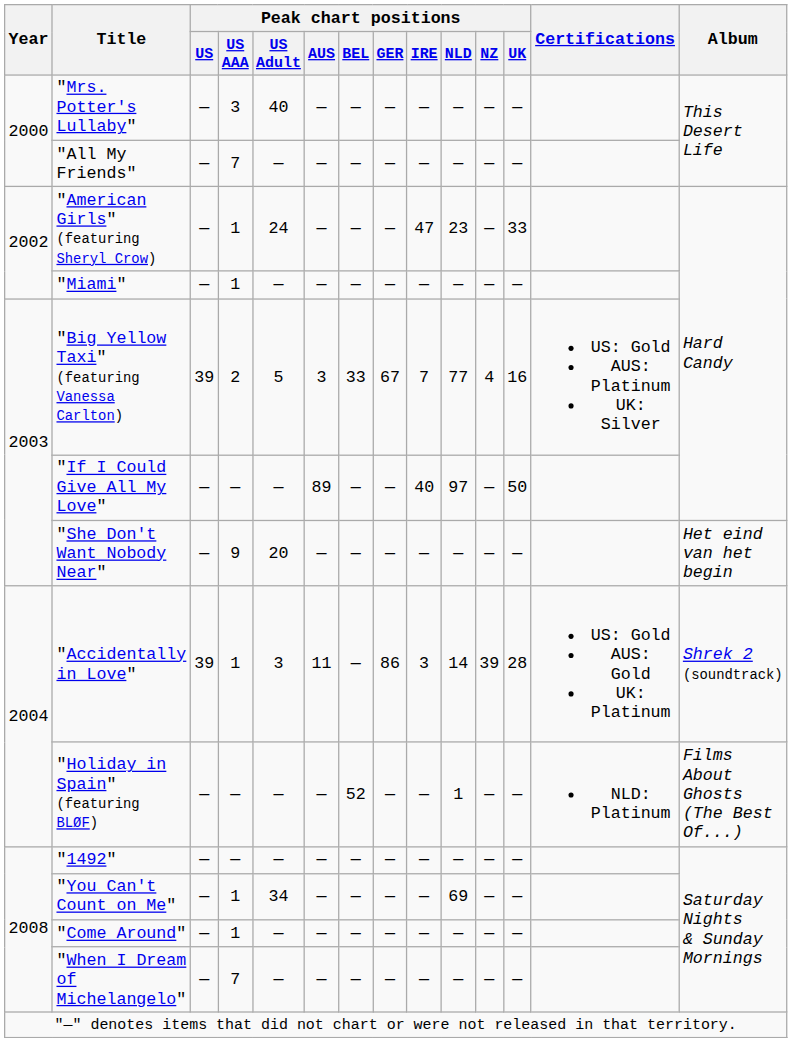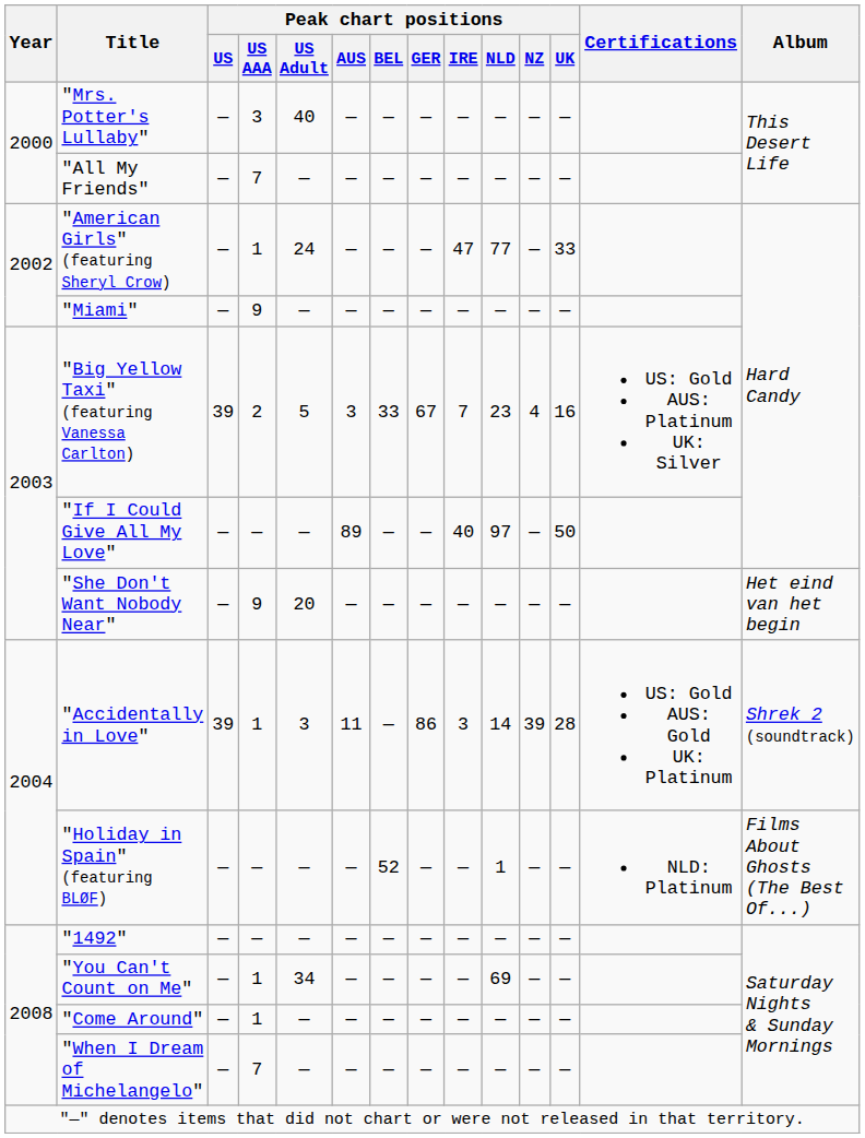 <table class="wikitable" style="text-align:center;">
 <tr>
 <th rowspan="2" style="width:2em;">Year</th>
 <th rowspan="2" style="width:20em;">Title</th>
 <th colspan="10">Peak chart positions</th>
 <th rowspan="2" style="width:11em;"><a href='#'>Certifications</a></th>
 <th rowspan="2" style="width:13em;">Album</th>
 </tr>
 <tr>
 <th style="width:2.5em;font-size:90%;"><a href='#'>US</a><br></th>
 <th style="width:2.5em;font-size:90%;"><a href='#'>US AAA</a><br></th>
 <th style="width:2.5em;font-size:90%;"><a href='#'>US<br>Adult</a><br></th>
 <th style="width:2.5em;font-size:90%;"><a href='#'>AUS</a><br></th>
 <th style="width:2.5em;font-size:90%;"><a href='#'>BEL</a><br></th>
 <th style="width:2.5em;font-size:90%;"><a href='#'>GER</a><br></th>
 <th style="width:2.5em;font-size:90%;"><a href='#'>IRE</a><br></th>
 <th style="width:2.5em;font-size:90%;"><a href='#'>NLD</a><br></th>
 <th style="width:2.5em;font-size:90%;"><a href='#'>NZ</a><br></th>
 <th style="width:2.5em;font-size:90%;"><a href='#'>UK</a><br></th>
 </tr>
 <tr>
 <td rowspan="2">2000</td>
 <td style="text-align:left;">"<a href='#'>Mrs. Potter's Lullaby</a>"</td>
 <td>—</td>
 <td>3</td>
 <td>40</td>
 <td>—</td>
 <td>—</td>
 <td>—</td>
 <td>—</td>
 <td>—</td>
 <td>—</td>
 <td>—</td>
 <td></td>
 <td style="text-align:left;" rowspan="2"><em>This Desert Life</em></td>
 </tr>
 <tr>
 <td style="text-align:left;">"All My Friends"</td>
 <td>—</td>
 <td>7</td>
 <td>—</td>
 <td>—</td>
 <td>—</td>
 <td>—</td>
 <td>—</td>
 <td>—</td>
 <td>—</td>
 <td>—</td>
 <td></td>
 </tr>
 <tr>
 <td rowspan="2">2002</td>
 <td style="text-align:left;">"<a href='#'>American Girls</a>" <small>(featuring <a href='#'>Sheryl Crow</a>)</small></td>
 <td>—</td>
 <td>1</td>
 <td>24</td>
 <td>—</td>
 <td>—</td>
 <td>—</td>
 <td>47</td>
-<td>23</td>
+<td>77</td>
 <td>—</td>
 <td>33</td>
 <td></td>
 <td style="text-align:left;" rowspan="4"><em>Hard Candy</em></td>
 </tr>
 <tr>
 <td style="text-align:left;">"<a href='#'>Miami</a>"</td>
 <td>—</td>
-<td>1</td>
+<td>9</td>
 <td>—</td>
 <td>—</td>
 <td>—</td>
 <td>—</td>
 <td>—</td>
 <td>—</td>
 <td>—</td>
 <td>—</td>
 <td></td>
 </tr>
 <tr>
 <td rowspan="3">2003</td>
 <td style="text-align:left;">"<a href='#'>Big Yellow Taxi</a>" <small>(featuring <a href='#'>Vanessa Carlton</a>)</small></td>
 <td>39</td>
 <td>2</td>
 <td>5</td>
 <td>3</td>
 <td>33</td>
 <td>67</td>
 <td>7</td>
-<td>77</td>
+<td>23</td>
 <td>4</td>
 <td>16</td>
 <td><br><ul><li>US: Gold</li><li>AUS: Platinum</li><li>UK: Silver</li></ul></td>
 </tr>
 <tr>
 <td style="text-align:left;">"<a href='#'>If I Could Give All My Love</a>"</td>
 <td>—</td>
 <td>—</td>
 <td>—</td>
 <td>89</td>
 <td>—</td>
 <td>—</td>
 <td>40</td>
 <td>97</td>
 <td>—</td>
 <td>50</td>
 <td></td>
 </tr>
 <tr>
 <td style="text-align:left;">"<a href='#'>She Don't Want Nobody Near</a>"</td>
 <td>—</td>
 <td>9</td>
 <td>20</td>
 <td>—</td>
 <td>—</td>
 <td>—</td>
 <td>—</td>
 <td>—</td>
 <td>—</td>
 <td>—</td>
 <td></td>
 <td style="text-align:left;"><em>Het eind van het begin</em></td>
 </tr>
 <tr>
 <td rowspan="2">2004</td>
 <td style="text-align:left;">"<a href='#'>Accidentally in Love</a>"</td>
 <td>39</td>
 <td>1</td>
 <td>3</td>
 <td>11</td>
 <td>—</td>
 <td>86</td>
 <td>3</td>
 <td>14</td>
 <td>39</td>
 <td>28</td>
 <td><br><ul><li>US: Gold</li><li>AUS: Gold</li><li>UK: Platinum</li></ul></td>
 <td style="text-align:left;"><em><a href='#'>Shrek 2</a></em> <small>(soundtrack)</small></td>
 </tr>
 <tr>
 <td style="text-align:left;">"<a href='#'>Holiday in Spain</a>" <small>(featuring <a href='#'>BLØF</a>)</small></td>
 <td>—</td>
 <td>—</td>
 <td>—</td>
 <td>—</td>
 <td>52</td>
 <td>—</td>
 <td>—</td>
 <td>1</td>
 <td>—</td>
 <td>—</td>
 <td><br><ul><li>NLD: Platinum</li></ul></td>
 <td style="text-align:left;" rowspan="1"><em>Films About Ghosts<br>(The Best Of...)</em></td>
 </tr>
 <tr>
 <td rowspan="4">2008</td>
 <td style="text-align:left;">"<a href='#'>1492</a>"</td>
 <td>—</td>
 <td>—</td>
 <td>—</td>
 <td>—</td>
 <td>—</td>
 <td>—</td>
 <td>—</td>
 <td>—</td>
 <td>—</td>
 <td>—</td>
 <td></td>
 <td style="text-align:left;" rowspan="4"><em>Saturday Nights<br>& Sunday Mornings</em></td>
 </tr>
 <tr>
 <td style="text-align:left;">"<a href='#'>You Can't Count on Me</a>"</td>
 <td>—</td>
 <td>1</td>
 <td>34</td>
 <td>—</td>
 <td>—</td>
 <td>—</td>
 <td>—</td>
 <td>69</td>
 <td>—</td>
 <td>—</td>
 <td></td>
 </tr>
 <tr>
 <td style="text-align:left;">"<a href='#'>Come Around</a>"</td>
 <td>—</td>
 <td>1</td>
 <td>—</td>
 <td>—</td>
 <td>—</td>
 <td>—</td>
 <td>—</td>
 <td>—</td>
 <td>—</td>
 <td>—</td>
 <td></td>
 </tr>
 <tr>
 <td style="text-align:left;">"<a href='#'>When I Dream of Michelangelo</a>"</td>
 <td>—</td>
 <td>7</td>
 <td>—</td>
 <td>—</td>
 <td>—</td>
 <td>—</td>
 <td>—</td>
 <td>—</td>
 <td>—</td>
 <td>—</td>
 <td></td>
 </tr>
 <tr>
 <td colspan="15" style="font-size:90%">"—" denotes items that did not chart or were not released in that territory.</td>
 </tr>
 <tr>
 </tr>
 </table>
